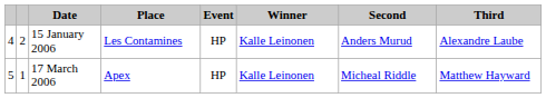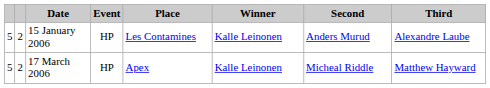 <table class="wikitable plainrowheaders" style="background:#fff; font-size:86%; line-height:16px; border:grey solid 1px; border-collapse:collapse;">
 <tr style="background:#ccc; text-align:center;">
 <th scope="col" style="background:#ccc; width=20 px;"></th>
 <th scope="col" style="background:#ccc; width=30 px;"></th>
 <th scope="col" style="background:#ccc; width:120px;">Date</th>
+<th scope="col" style="background:#ccc; width:15px;">Event</th>
 <th scope="col" style="background:#ccc; width:160px;">Place</th>
-<th scope="col" style="background:#ccc; width:15px;">Event</th>
 <th scope="col" style="background:#ccc; width:185px;">Winner</th>
 <th scope="col" style="background:#ccc; width:185px;">Second</th>
 <th scope="col" style="background:#ccc; width:185px;">Third</th>
 </tr>
 <tr>
-<td align=center>4</td>
+<td align=center>5</td>
 <td align=center>2</td>
 <td>15 January 2006</td>
+<td align=center>HP</td>
 <td> <a href='#'>Les Contamines</a></td>
-<td align=center>HP</td>
 <td> <a href='#'>Kalle Leinonen</a></td>
 <td> <a href='#'>Anders Murud</a></td>
 <td> <a href='#'>Alexandre Laube</a></td>
 </tr>
 <tr>
 <td align=center>5</td>
-<td align=center>1</td>
+<td align=center>2</td>
 <td>17 March 2006</td>
+<td align=center>HP</td>
 <td> <a href='#'>Apex</a></td>
-<td align=center>HP</td>
 <td> <a href='#'>Kalle Leinonen</a></td>
 <td> <a href='#'>Micheal Riddle</a></td>
 <td> <a href='#'>Matthew Hayward</a></td>
 </tr>
 </table>
